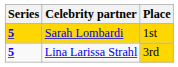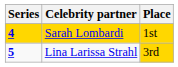 <table class="wikitable sortable floatright" style="margin:auto;">
 <tr>
 <th>Series</th>
 <th>Celebrity partner</th>
 <th>Place</th>
 </tr>
 <tr style="background:gold;">
-<td><strong><a href='#'>5</a></strong></td>
+<td><strong><a href='#'>4</a></strong></td>
 <td><a href='#'>Sarah Lombardi</a></td>
 <td>1st</td>
 </tr>
 <tr>
 <td><strong><a href='#'>5</a></strong></td>
 <td><a href='#'>Lina Larissa Strahl</a></td>
 <td style="background: gold;">3rd</td>
 </tr>
 </table>
